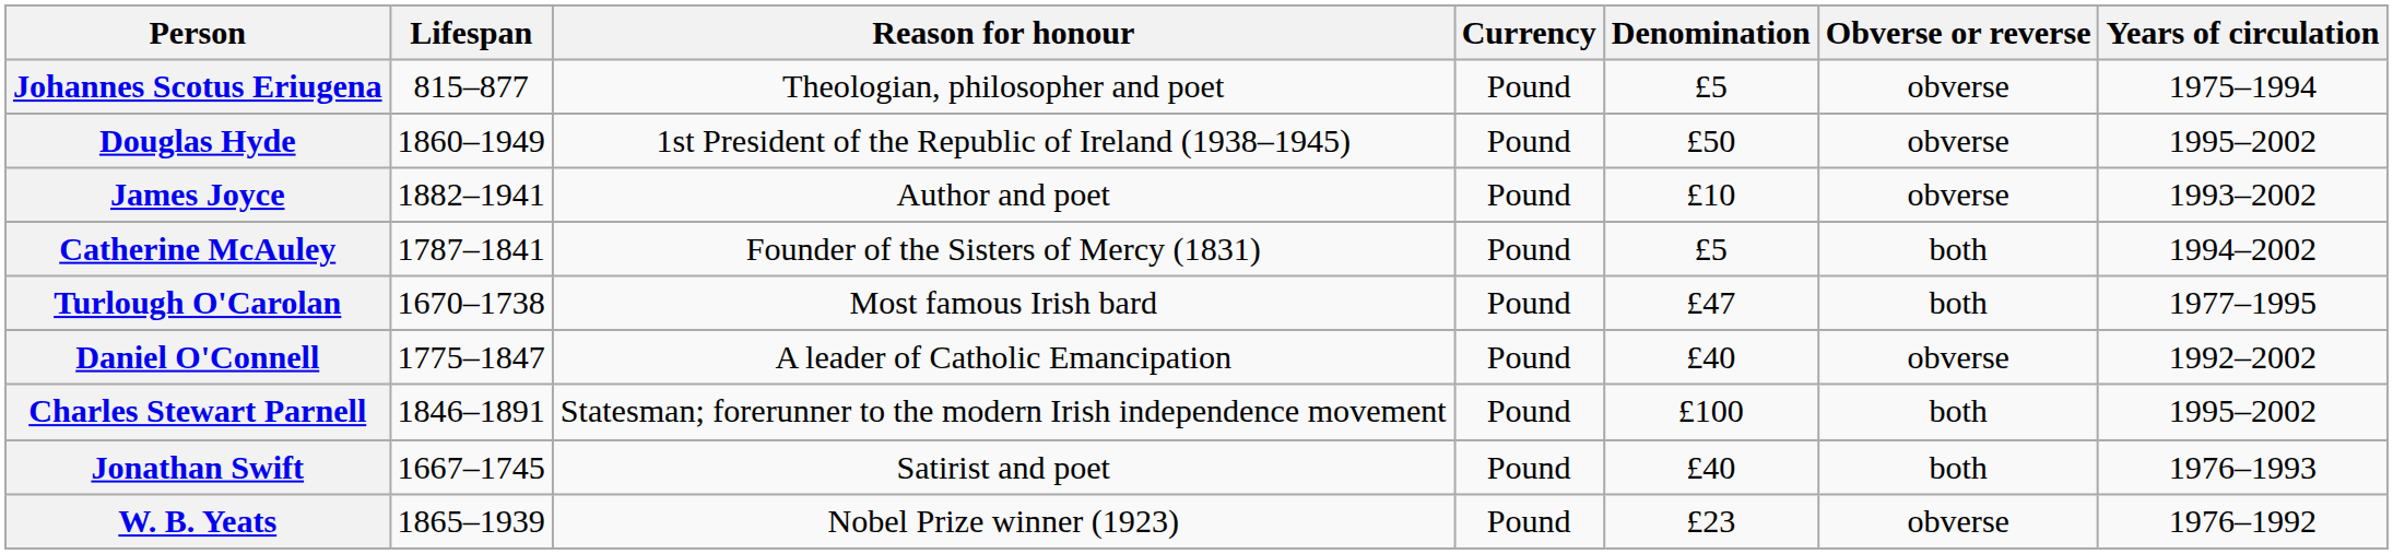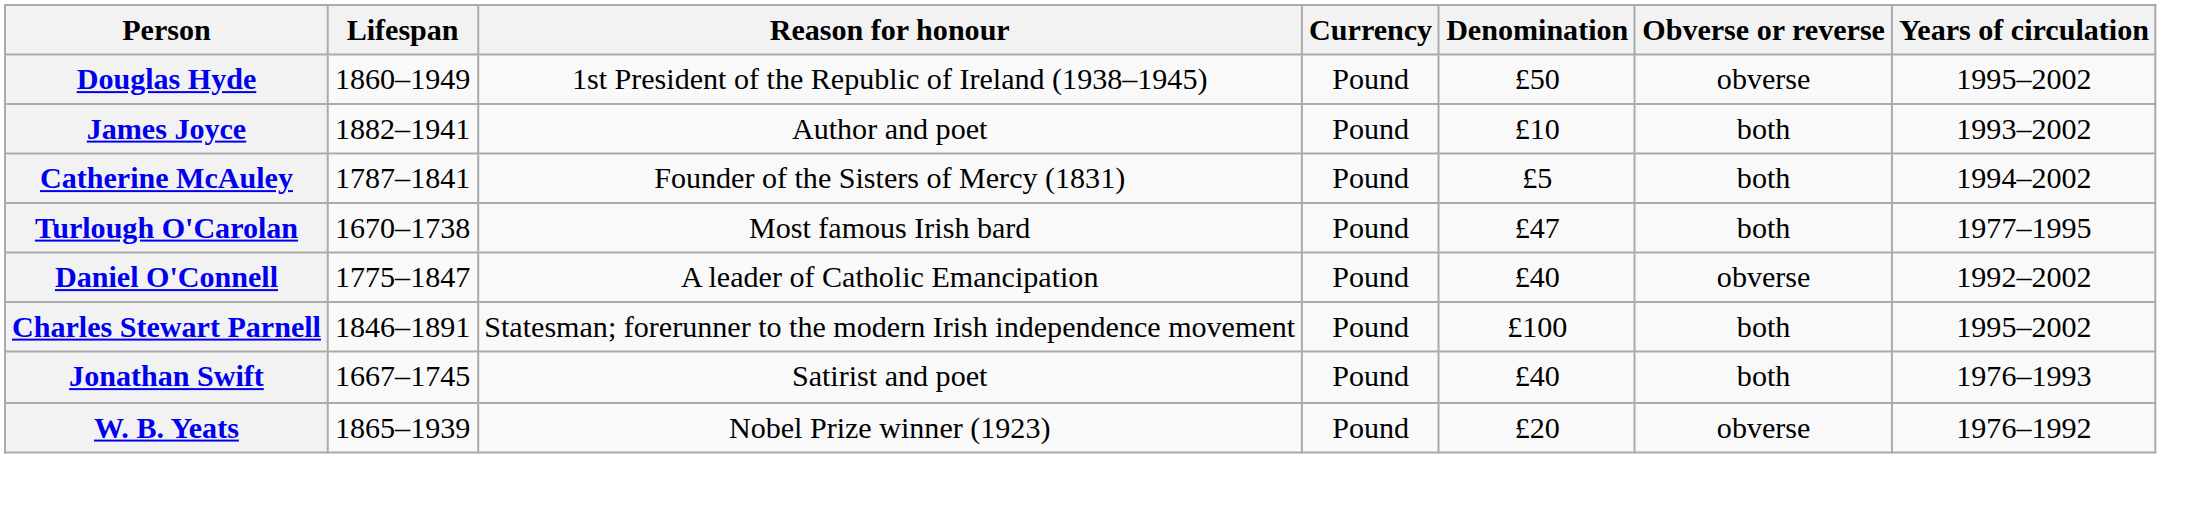 <table class="wikitable" style="font-size:95%; text-align:center;">
 <tr>
 <th>Person</th>
 <th>Lifespan</th>
 <th>Reason for honour</th>
 <th>Currency</th>
 <th>Denomination</th>
 <th>Obverse or reverse</th>
 <th>Years of circulation</th>
-</tr>
-<tr>
-<th><a href='#'>Johannes Scotus Eriugena</a></th>
-<td>815–877</td>
-<td>Theologian, philosopher and poet</td>
-<td>Pound</td>
-<td>£5</td>
-<td>obverse</td>
-<td>1975–1994</td>
 </tr>
 <tr>
 <th><a href='#'>Douglas Hyde</a></th>
 <td>1860–1949</td>
 <td>1st President of the Republic of Ireland (1938–1945)</td>
 <td>Pound</td>
 <td>£50</td>
 <td>obverse</td>
 <td>1995–2002</td>
 </tr>
 <tr>
 <th><a href='#'>James Joyce</a></th>
 <td>1882–1941</td>
 <td>Author and poet</td>
 <td>Pound</td>
 <td>£10</td>
-<td>obverse</td>
+<td>both</td>
 <td>1993–2002</td>
 </tr>
 <tr>
 <th><a href='#'>Catherine McAuley</a></th>
 <td>1787–1841</td>
 <td>Founder of the Sisters of Mercy (1831)</td>
 <td>Pound</td>
 <td>£5</td>
 <td>both</td>
 <td>1994–2002</td>
 </tr>
 <tr>
 <th><a href='#'>Turlough O'Carolan</a></th>
 <td>1670–1738</td>
 <td>Most famous Irish bard</td>
 <td>Pound</td>
 <td>£47</td>
 <td>both</td>
 <td>1977–1995</td>
 </tr>
 <tr>
 <th><a href='#'>Daniel O'Connell</a></th>
 <td>1775–1847</td>
 <td>A leader of Catholic Emancipation</td>
 <td>Pound</td>
 <td>£40</td>
 <td>obverse</td>
 <td>1992–2002</td>
 </tr>
 <tr>
 <th><a href='#'>Charles Stewart Parnell</a></th>
 <td>1846–1891</td>
 <td>Statesman; forerunner to the modern Irish independence movement</td>
 <td>Pound</td>
 <td>£100</td>
 <td>both</td>
 <td>1995–2002</td>
 </tr>
 <tr>
 <th><a href='#'>Jonathan Swift</a></th>
 <td>1667–1745</td>
 <td>Satirist and poet</td>
 <td>Pound</td>
 <td>£40</td>
 <td>both</td>
 <td>1976–1993</td>
 </tr>
 <tr>
 <th><a href='#'>W. B. Yeats</a></th>
 <td>1865–1939</td>
 <td>Nobel Prize winner (1923)</td>
 <td>Pound</td>
-<td>£23</td>
+<td>£20</td>
 <td>obverse</td>
 <td>1976–1992</td>
 </tr>
 </table>
